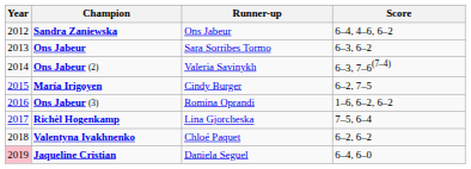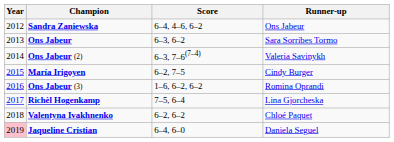 <table class="wikitable" style="font-size:90%">
 <tr>
 <th>Year</th>
 <th width="200">Champion</th>
+<th width="175">Score</th>
 <th width="200">Runner-up</th>
-<th width="175">Score</th>
 </tr>
 <tr>
 <td>2012</td>
 <td> <strong><a href='#'>Sandra Zaniewska</a></strong></td>
+<td>6–4, 4–6, 6–2</td>
 <td> <a href='#'>Ons Jabeur</a></td>
-<td>6–4, 4–6, 6–2</td>
 </tr>
 <tr>
 <td>2013</td>
 <td> <strong><a href='#'>Ons Jabeur</a></strong></td>
+<td>6–3, 6–2</td>
 <td> <a href='#'>Sara Sorribes Tormo</a></td>
-<td>6–3, 6–2</td>
 </tr>
 <tr>
 <td>2014</td>
 <td> <strong><a href='#'>Ons Jabeur</a></strong> <small>(2)</small></td>
+<td>6–3, 7–6<sup>(7–4)</sup></td>
 <td> <a href='#'>Valeria Savinykh</a></td>
-<td>6–3, 7–6<sup>(7–4)</sup></td>
 </tr>
 <tr>
 <td><a href='#'>2015</a></td>
 <td> <strong><a href='#'>María Irigoyen</a></strong></td>
+<td>6–2, 7–5</td>
 <td> <a href='#'>Cindy Burger</a></td>
-<td>6–2, 7–5</td>
 </tr>
 <tr>
 <td><a href='#'>2016</a></td>
 <td> <strong><a href='#'>Ons Jabeur</a></strong> <small>(3)</small></td>
+<td>1–6, 6–2, 6–2</td>
 <td> <a href='#'>Romina Oprandi</a></td>
-<td>1–6, 6–2, 6–2</td>
 </tr>
 <tr>
 <td><a href='#'>2017</a></td>
 <td> <strong><a href='#'>Richèl Hogenkamp</a></strong></td>
+<td>7–5, 6–4</td>
 <td> <a href='#'>Lina Gjorcheska</a></td>
-<td>7–5, 6–4</td>
 </tr>
 <tr>
 <td>2018</td>
 <td> <strong><a href='#'>Valentyna Ivakhnenko</a></strong></td>
+<td>6–2, 6–2</td>
 <td> <a href='#'>Chloé Paquet</a></td>
-<td>6–2, 6–2</td>
 </tr>
 <tr>
 <td style="background: pink;">2019</td>
 <td> <strong><a href='#'>Jaqueline Cristian</a></strong></td>
+<td>6–4, 6–0</td>
 <td> <a href='#'>Daniela Seguel</a></td>
-<td>6–4, 6–0</td>
 </tr>
 </table>
